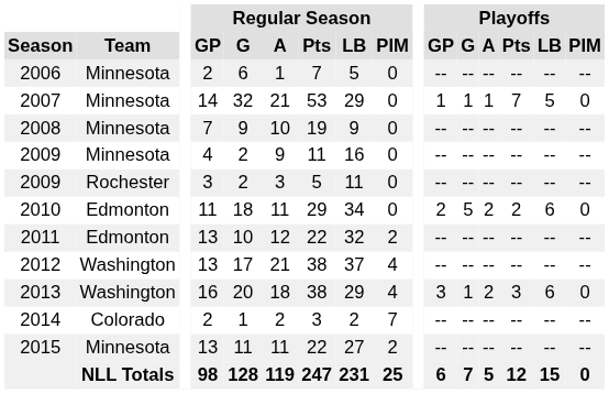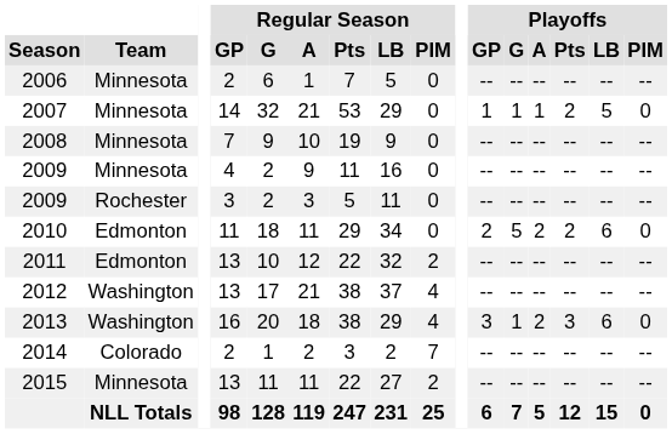 <table BORDER="0" CELLPADDING="3" CELLSPACING="0">
 <tr ALIGN="center" bgcolor="#e0e0e0">
 <th colspan="2" bgcolor="#ffffff"> </th>
 <th rowspan="99" bgcolor="#ffffff"> </th>
 <th colspan="6">Regular Season</th>
 <th rowspan="99" bgcolor="#ffffff"> </th>
 <th colspan="6">Playoffs</th>
 </tr>
 <tr ALIGN="center" bgcolor="#e0e0e0">
 <th>Season</th>
 <th>Team</th>
 <th>GP</th>
 <th>G</th>
 <th>A</th>
 <th>Pts</th>
 <th>LB</th>
 <th>PIM</th>
 <th>GP</th>
 <th>G</th>
 <th>A</th>
 <th>Pts</th>
 <th>LB</th>
 <th>PIM</th>
 </tr>
 <tr ALIGN="center" bgcolor="#f0f0f0">
 <td>2006</td>
 <td>Minnesota</td>
 <td>2</td>
 <td>6</td>
 <td>1</td>
 <td>7</td>
 <td>5</td>
 <td>0</td>
 <td>--</td>
 <td>--</td>
 <td>--</td>
 <td>--</td>
 <td>--</td>
 <td>--</td>
 </tr>
 <tr ALIGN="center">
 <td>2007</td>
 <td>Minnesota</td>
 <td>14</td>
 <td>32</td>
 <td>21</td>
 <td>53</td>
 <td>29</td>
 <td>0</td>
 <td>1</td>
 <td>1</td>
 <td>1</td>
-<td>7</td>
+<td>2</td>
 <td>5</td>
 <td>0</td>
 </tr>
 <tr ALIGN="center" bgcolor="#f0f0f0">
 <td>2008</td>
 <td>Minnesota</td>
 <td>7</td>
 <td>9</td>
 <td>10</td>
 <td>19</td>
 <td>9</td>
 <td>0</td>
 <td>--</td>
 <td>--</td>
 <td>--</td>
 <td>--</td>
 <td>--</td>
 <td>--</td>
 </tr>
 <tr ALIGN="center">
 <td>2009</td>
 <td>Minnesota</td>
 <td>4</td>
 <td>2</td>
 <td>9</td>
 <td>11</td>
 <td>16</td>
 <td>0</td>
 <td>--</td>
 <td>--</td>
 <td>--</td>
 <td>--</td>
 <td>--</td>
 <td>--</td>
 </tr>
 <tr ALIGN="center" bgcolor="#f0f0f0">
 <td>2009</td>
 <td>Rochester</td>
 <td>3</td>
 <td>2</td>
 <td>3</td>
 <td>5</td>
 <td>11</td>
 <td>0</td>
 <td>--</td>
 <td>--</td>
 <td>--</td>
 <td>--</td>
 <td>--</td>
 <td>--</td>
 </tr>
 <tr ALIGN="center">
 <td>2010</td>
 <td>Edmonton</td>
 <td>11</td>
 <td>18</td>
 <td>11</td>
 <td>29</td>
 <td>34</td>
 <td>0</td>
 <td>2</td>
 <td>5</td>
 <td>2</td>
 <td>2</td>
 <td>6</td>
 <td>0</td>
 </tr>
 <tr ALIGN="center" bgcolor="#f0f0f0">
 <td>2011</td>
 <td>Edmonton</td>
 <td>13</td>
 <td>10</td>
 <td>12</td>
 <td>22</td>
 <td>32</td>
 <td>2</td>
 <td>--</td>
 <td>--</td>
 <td>--</td>
 <td>--</td>
 <td>--</td>
 <td>--</td>
 </tr>
 <tr ALIGN="center">
 <td>2012</td>
 <td>Washington</td>
 <td>13</td>
 <td>17</td>
 <td>21</td>
 <td>38</td>
 <td>37</td>
 <td>4</td>
 <td>--</td>
 <td>--</td>
 <td>--</td>
 <td>--</td>
 <td>--</td>
 <td>--</td>
 </tr>
 <tr ALIGN="center" bgcolor="#f0f0f0">
 <td>2013</td>
 <td>Washington</td>
 <td>16</td>
 <td>20</td>
 <td>18</td>
 <td>38</td>
 <td>29</td>
 <td>4</td>
 <td>3</td>
 <td>1</td>
 <td>2</td>
 <td>3</td>
 <td>6</td>
 <td>0</td>
 </tr>
 <tr ALIGN="center">
 <td>2014</td>
 <td>Colorado</td>
 <td>2</td>
 <td>1</td>
 <td>2</td>
 <td>3</td>
 <td>2</td>
 <td>7</td>
 <td>--</td>
 <td>--</td>
 <td>--</td>
 <td>--</td>
 <td>--</td>
 <td>--</td>
 </tr>
 <tr ALIGN="center" bgcolor="#f0f0f0">
 <td>2015</td>
 <td>Minnesota</td>
 <td>13</td>
 <td>11</td>
 <td>11</td>
 <td>22</td>
 <td>27</td>
 <td>2</td>
 <td>--</td>
 <td>--</td>
 <td>--</td>
 <td>--</td>
 <td>--</td>
 <td>--</td>
 </tr>
 <tr ALIGN="center" bgcolor="#f0f0f0">
 <th></th>
 <th>NLL Totals</th>
 <th>98</th>
 <th>128</th>
 <th>119</th>
 <th>247</th>
 <th>231</th>
 <th>25</th>
 <th>6</th>
 <th>7</th>
 <th>5</th>
 <th>12</th>
 <th>15</th>
 <th>0</th>
 </tr>
 </table>
